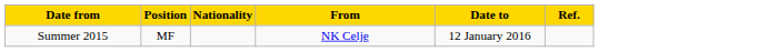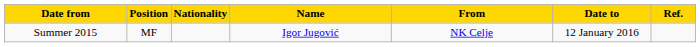 <table class="wikitable" style="text-align:center; font-size:90%; ">
 <tr>
 <th style="background:gold; color:black; width:150px;">Date from</th>
 <th style="background:gold; color:black; width:50px;">Position</th>
 <th style="background:gold; color:black; width:50px;">Nationality</th>
+<th style="background:gold; color:black; width:200px;">Name</th>
 <th style="background:gold; color:black; width:200px;">From</th>
 <th style="background:gold; color:black; width:120px;">Date to</th>
 <th style="background:gold; color:black; width:50px;">Ref.</th>
 </tr>
 <tr>
 <td>Summer 2015</td>
 <td>MF</td>
 <td></td>
+<td><a href='#'>Igor Jugović</a></td>
 <td><a href='#'>NK Celje</a></td>
 <td>12 January 2016</td>
 <td></td>
 </tr>
 </table>
